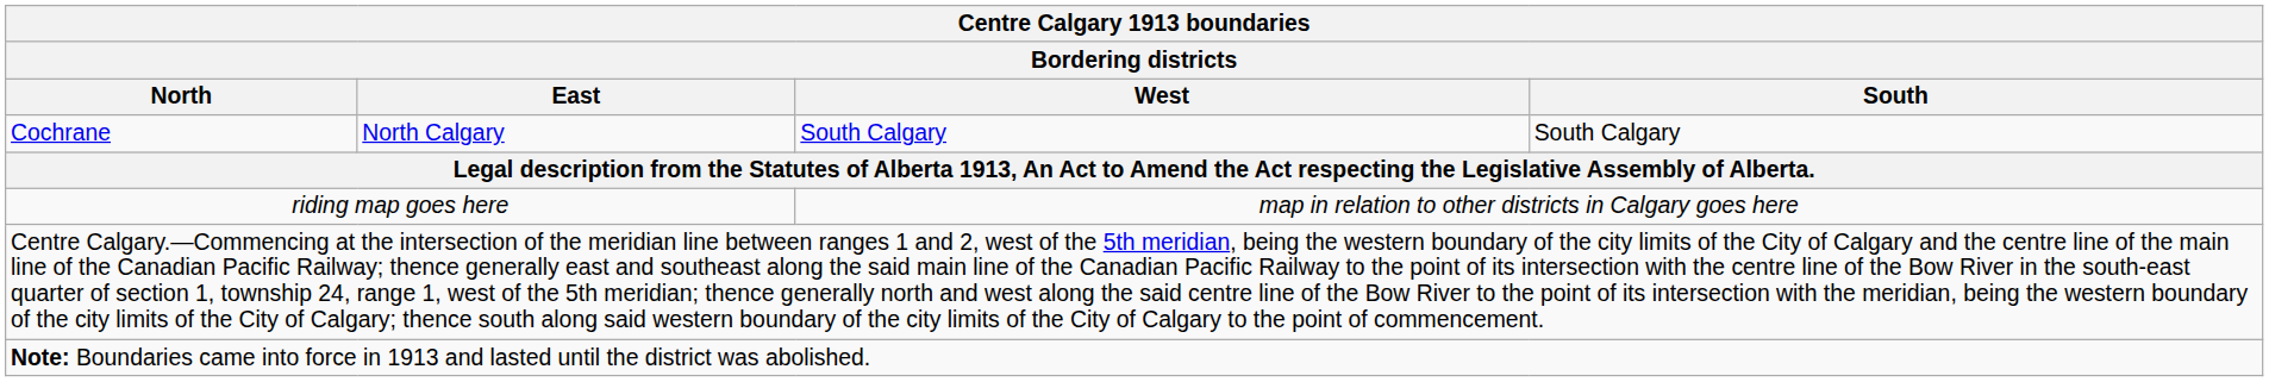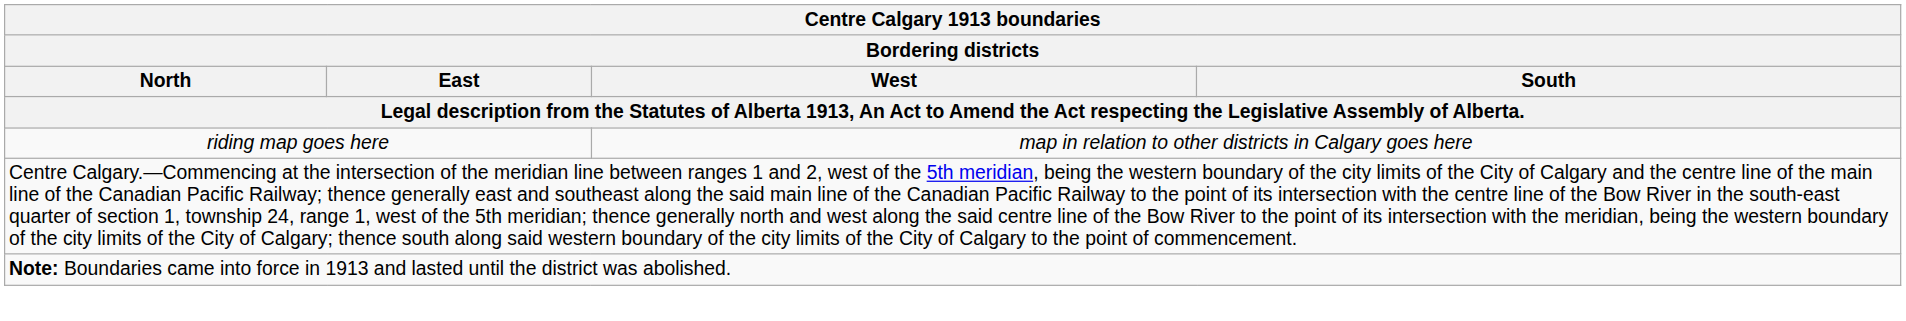 <table class="wikitable collapsible collapsed">
 <tr>
 <th colspan=4>Centre Calgary 1913 boundaries</th>
 </tr>
 <tr>
 <th colspan=4>Bordering districts</th>
 </tr>
 <tr>
 <th>North</th>
 <th>East</th>
 <th>West</th>
 <th>South</th>
-</tr>
-<tr>
-<td><a href='#'>Cochrane</a></td>
-<td><a href='#'>North Calgary</a></td>
-<td><a href='#'>South Calgary</a></td>
-<td>South Calgary</td>
 </tr>
 <tr>
 <th colspan=4>Legal description from the Statutes of Alberta 1913, An Act to Amend the Act respecting the Legislative Assembly of Alberta.</th>
 </tr>
 <tr>
 <td colspan=2 align=center><em>riding map goes here</em></td>
 <td colspan=2 align=center><em>map in relation to other districts in Calgary goes here</em></td>
 </tr>
 <tr>
 <td colspan=4>Centre Calgary.—Commencing at the intersection  of the meridian line between ranges 1 and 2, west of the <a href='#'>5th meridian</a>, being the western boundary of the city limits of the City of Calgary and the centre line of the main line of the Canadian Pacific Railway; thence generally east and southeast along the said main line of the Canadian Pacific Railway to the point of its intersection with the centre line of the Bow River in the south-east quarter of section 1, township 24, range 1, west of the 5th meridian; thence generally north and west along the said centre line of the Bow River to the point of its intersection with the meridian, being the western boundary of the city limits of the City of Calgary; thence south along said western boundary of the city limits of the City of Calgary to the point of commencement.</td>
 </tr>
 <tr>
 <td colspan=4><strong>Note:</strong> Boundaries came into force in 1913 and lasted until the district was abolished.</td>
 </tr>
 </table>
